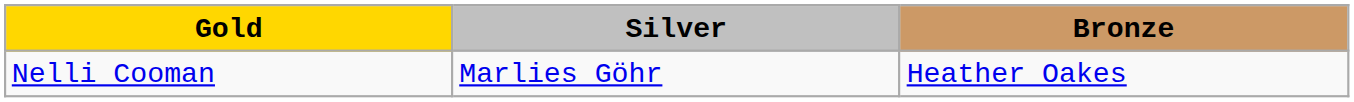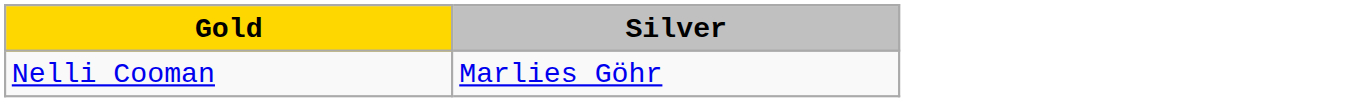 <table class="wikitable" style="text-align:left">
 <tr align="center">
 <td width=200 bgcolor=gold><strong>Gold</strong></td>
 <td width=200 bgcolor=silver><strong>Silver</strong></td>
-<td width=200 bgcolor=CC9966><strong>Bronze</strong></td>
 </tr>
 <tr>
 <td><a href='#'>Nelli Cooman</a><br><em></em></td>
 <td><a href='#'>Marlies Göhr</a><br><em></em></td>
-<td><a href='#'>Heather Oakes</a><br><em></em></td>
 </tr>
 </table>
